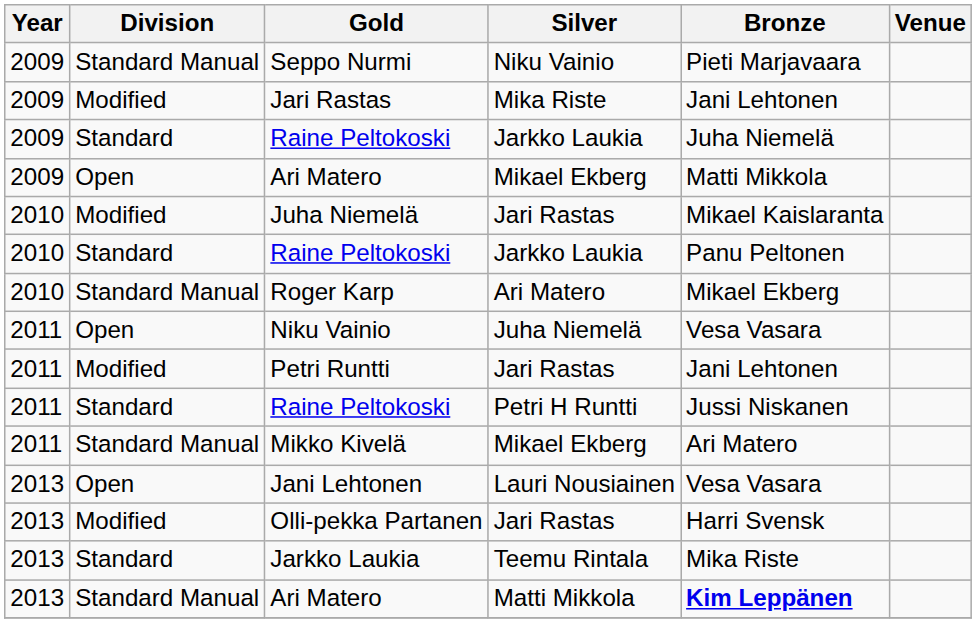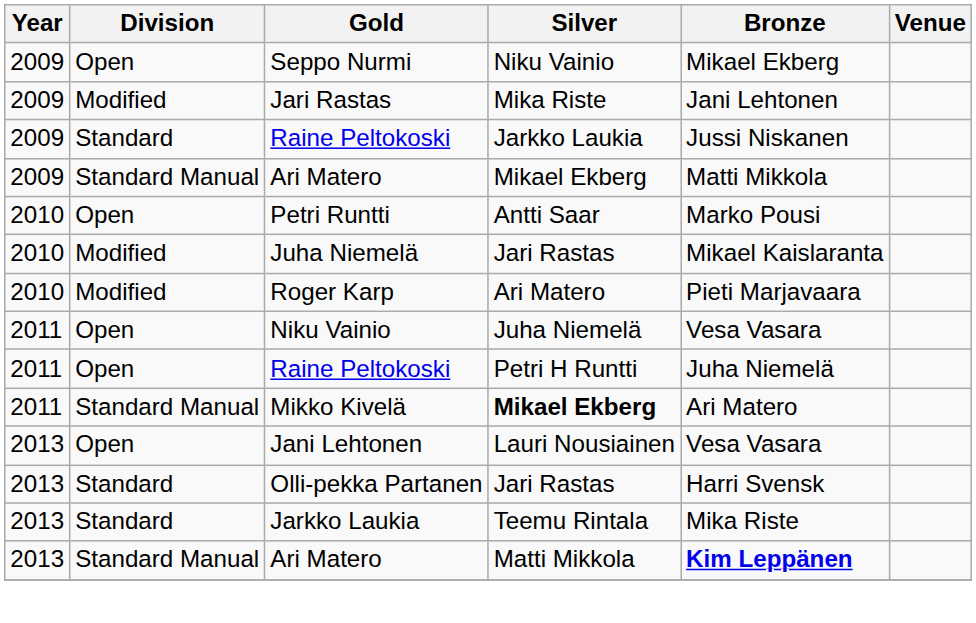 <table class="wikitable sortable" style="text-align: left;">
 <tr>
 <th>Year</th>
 <th>Division</th>
 <th> Gold</th>
 <th> Silver</th>
 <th> Bronze</th>
 <th>Venue</th>
 </tr>
 <tr>
 <td>2009</td>
-<td>Standard Manual</td>
+<td>Open</td>
 <td>Seppo Nurmi</td>
 <td>Niku Vainio</td>
-<td>Pieti Marjavaara</td>
+<td>Mikael Ekberg</td>
 <td></td>
 </tr>
 <tr>
 <td>2009</td>
 <td>Modified</td>
 <td>Jari Rastas</td>
 <td>Mika Riste</td>
 <td>Jani Lehtonen</td>
 <td></td>
 </tr>
 <tr>
 <td>2009</td>
 <td>Standard</td>
 <td><a href='#'>Raine Peltokoski</a></td>
 <td>Jarkko Laukia</td>
-<td>Juha Niemelä</td>
+<td>Jussi Niskanen</td>
 <td></td>
 </tr>
 <tr>
 <td>2009</td>
-<td>Open</td>
+<td>Standard Manual</td>
 <td>Ari Matero</td>
 <td>Mikael Ekberg</td>
 <td>Matti Mikkola</td>
+<td></td>
+</tr>
+<tr>
+<td>2010</td>
+<td>Open</td>
+<td>Petri Runtti</td>
+<td>Antti Saar</td>
+<td>Marko Pousi</td>
 <td></td>
 </tr>
 <tr>
 <td>2010</td>
 <td>Modified</td>
 <td>Juha Niemelä</td>
 <td>Jari Rastas</td>
 <td>Mikael Kaislaranta</td>
 <td></td>
 </tr>
 <tr>
 <td>2010</td>
-<td>Standard</td>
-<td><a href='#'>Raine Peltokoski</a></td>
-<td>Jarkko Laukia</td>
-<td>Panu Peltonen</td>
-<td></td>
-</tr>
-<tr>
-<td>2010</td>
-<td>Standard Manual</td>
+<td>Modified</td>
 <td>Roger Karp</td>
 <td>Ari Matero</td>
-<td>Mikael Ekberg</td>
+<td>Pieti Marjavaara</td>
 <td></td>
 </tr>
 <tr>
 <td>2011</td>
 <td>Open</td>
 <td>Niku Vainio</td>
 <td>Juha Niemelä</td>
 <td>Vesa Vasara</td>
 <td></td>
 </tr>
 <tr>
 <td>2011</td>
-<td>Modified</td>
-<td>Petri Runtti</td>
-<td>Jari Rastas</td>
-<td>Jani Lehtonen</td>
-<td></td>
-</tr>
-<tr>
-<td>2011</td>
-<td>Standard</td>
+<td>Open</td>
 <td><a href='#'>Raine Peltokoski</a></td>
 <td>Petri H Runtti</td>
-<td>Jussi Niskanen</td>
+<td>Juha Niemelä</td>
 <td></td>
 </tr>
 <tr>
 <td>2011</td>
 <td>Standard Manual</td>
 <td>Mikko Kivelä</td>
-<td>Mikael Ekberg</td>
+<td><strong>Mikael Ekberg</strong></td>
 <td>Ari Matero</td>
 <td></td>
 </tr>
 <tr>
 <td>2013</td>
 <td>Open</td>
 <td>Jani Lehtonen</td>
 <td>Lauri Nousiainen</td>
 <td>Vesa Vasara</td>
 <td></td>
 </tr>
 <tr>
 <td>2013</td>
-<td>Modified</td>
+<td>Standard</td>
 <td>Olli-pekka Partanen</td>
 <td>Jari Rastas</td>
 <td>Harri Svensk</td>
 <td></td>
 </tr>
 <tr>
 <td>2013</td>
 <td>Standard</td>
 <td>Jarkko Laukia</td>
 <td>Teemu Rintala</td>
 <td>Mika Riste</td>
 <td></td>
 </tr>
 <tr>
 <td>2013</td>
 <td>Standard Manual</td>
 <td>Ari Matero</td>
 <td>Matti Mikkola</td>
 <td><strong><a href='#'>Kim Leppänen</a></strong></td>
 <td></td>
 </tr>
 <tr>
 </tr>
 </table>
